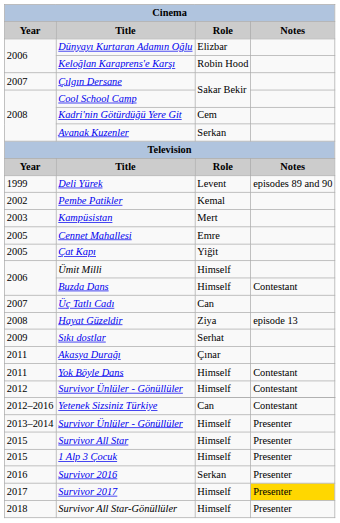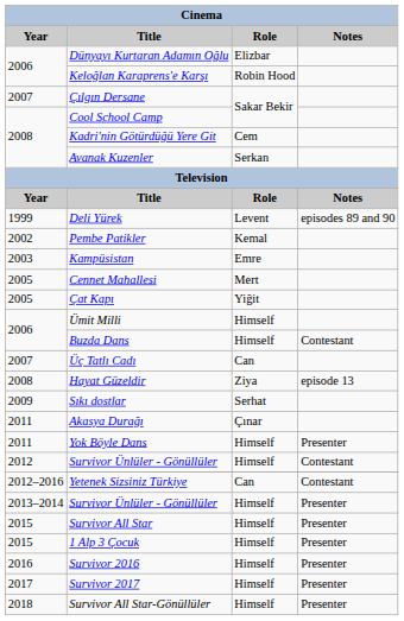 <table class="wikitable" style="font-size:90%">
 <tr>
 <th colspan="4" style="background:LightSteelBlue">Cinema</th>
 </tr>
 <tr>
 <th style="background:#CCCCCC">Year</th>
 <th style="background:#CCCCCC">Title</th>
 <th style="background:#CCCCCC">Role</th>
 <th style="background:#CCCCCC">Notes</th>
 </tr>
 <tr>
 <td rowspan="2">2006</td>
 <td><em><a href='#'>Dünyayı Kurtaran Adamın Oğlu</a></em></td>
 <td>Elizbar</td>
 <td></td>
 </tr>
 <tr>
 <td><em><a href='#'>Keloğlan Karaprens'e Karşı</a></em></td>
 <td>Robin Hood</td>
 <td></td>
 </tr>
 <tr>
 <td>2007</td>
 <td><em><a href='#'>Çılgın Dersane</a></em></td>
 <td rowspan=2>Sakar Bekir</td>
 <td></td>
 </tr>
 <tr>
 <td rowspan="3">2008</td>
 <td><em><a href='#'>Cool School Camp</a></em></td>
 <td></td>
 </tr>
 <tr>
 <td><em><a href='#'>Kadri'nin Götürdüğü Yere Git</a></em></td>
 <td>Cem</td>
 <td></td>
 </tr>
 <tr>
 <td><em><a href='#'>Avanak Kuzenler</a></em></td>
 <td>Serkan</td>
 <td></td>
 </tr>
 <tr>
 <th colspan="4" style="background:LightSteelBlue">Television</th>
 </tr>
 <tr>
 <th style="background:#CCCCCC">Year</th>
 <th style="background:#CCCCCC">Title</th>
 <th style="background:#CCCCCC">Role</th>
 <th style="background:#CCCCCC">Notes</th>
 </tr>
 <tr>
 <td>1999</td>
 <td><em><a href='#'>Deli Yürek</a></em></td>
 <td>Levent</td>
 <td>episodes 89 and 90</td>
 </tr>
 <tr>
 <td>2002</td>
 <td><em><a href='#'>Pembe Patikler</a></em></td>
 <td>Kemal</td>
 <td></td>
 </tr>
 <tr>
 <td>2003</td>
 <td><em><a href='#'>Kampüsistan</a></em></td>
-<td>Mert</td>
+<td>Emre</td>
 <td></td>
 </tr>
 <tr>
 <td>2005</td>
 <td><em><a href='#'>Cennet Mahallesi</a></em></td>
-<td>Emre</td>
+<td>Mert</td>
 <td></td>
 </tr>
 <tr>
 <td>2005</td>
 <td><em><a href='#'>Çat Kapı</a></em></td>
 <td>Yiğit</td>
 <td></td>
 </tr>
 <tr>
 <td rowspan="2">2006</td>
 <td><em>Ümit Milli</em></td>
 <td>Himself</td>
 <td></td>
 </tr>
 <tr>
 <td><em><a href='#'>Buzda Dans</a></em></td>
 <td>Himself</td>
 <td>Contestant</td>
 </tr>
 <tr>
 <td>2007</td>
 <td><em><a href='#'>Üç Tatlı Cadı</a></em></td>
 <td>Can</td>
 <td></td>
 </tr>
 <tr>
 <td>2008</td>
 <td><em><a href='#'>Hayat Güzeldir</a></em></td>
 <td>Ziya</td>
 <td>episode 13</td>
 </tr>
 <tr>
 <td>2009</td>
 <td><em><a href='#'>Sıkı dostlar</a></em></td>
 <td>Serhat</td>
 <td></td>
 </tr>
 <tr>
 <td>2011</td>
 <td><em><a href='#'>Akasya Durağı</a></em></td>
 <td>Çınar</td>
 <td></td>
 </tr>
 <tr>
 <td>2011</td>
 <td><em><a href='#'>Yok Böyle Dans</a></em></td>
 <td>Himself</td>
-<td>Contestant</td>
+<td>Presenter</td>
 </tr>
 <tr>
 <td>2012</td>
 <td><em><a href='#'>Survivor Ünlüler - Gönüllüler</a></em></td>
 <td>Himself</td>
 <td>Contestant</td>
 </tr>
 <tr>
 <td rowspan="2">2012–2016</td>
 </tr>
 <tr>
 <td><em><a href='#'>Yetenek Sizsiniz Türkiye</a></em></td>
 <td>Can</td>
 <td>Contestant</td>
 </tr>
 <tr>
 <td>2013–2014</td>
 <td><em><a href='#'>Survivor Ünlüler - Gönüllüler</a></em></td>
 <td>Himself</td>
 <td>Presenter</td>
 </tr>
 <tr>
 <td>2015</td>
 <td><em><a href='#'>Survivor All Star</a></em></td>
 <td>Himself</td>
 <td>Presenter</td>
 </tr>
 <tr>
 <td>2015</td>
 <td><em><a href='#'>1 Alp 3 Çocuk</a></em></td>
 <td>Himself</td>
 <td>Presenter</td>
 </tr>
 <tr>
 <td>2016</td>
 <td><em><a href='#'>Survivor 2016</a></em></td>
-<td>Serkan</td>
+<td>Himself</td>
 <td>Presenter</td>
 </tr>
 <tr>
 <td>2017</td>
 <td><em><a href='#'>Survivor 2017</a></em></td>
 <td>Himself</td>
-<td style="background: gold;">Presenter</td>
+<td>Presenter</td>
 </tr>
 <tr>
 <td>2018</td>
 <td><em>Survivor All Star-Gönüllüler</em></td>
 <td>Himself</td>
 <td>Presenter</td>
 </tr>
 </table>
